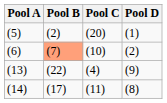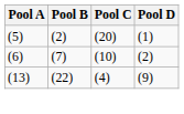 <table class="wikitable">
 <tr>
 <th width=25%>Pool A</th>
 <th width=25%>Pool B</th>
 <th width=25%>Pool C</th>
 <th width=25%>Pool D</th>
 </tr>
 <tr>
 <td> (5)</td>
 <td> (2)</td>
 <td> (20)</td>
 <td> (1)</td>
 </tr>
 <tr>
 <td> (6)</td>
-<td style="background: lightsalmon;"> (7)</td>
+<td> (7)</td>
 <td> (10)</td>
 <td> (2)</td>
 </tr>
 <tr>
 <td> (13)</td>
 <td> (22)</td>
 <td> (4)</td>
 <td> (9)</td>
 </tr>
-<tr>
-<td> (14)</td>
-<td> (17)</td>
-<td> (11)</td>
-<td> (8)</td>
-</tr>
 </table>
